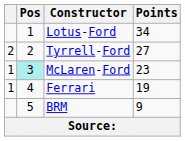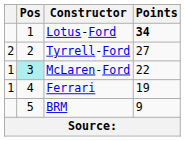 <table class="wikitable" style="font-size: 95%;">
 <tr>
 <th></th>
 <th>Pos</th>
 <th>Constructor</th>
 <th>Points</th>
 </tr>
 <tr>
 <td align="left"></td>
 <td align="center">1</td>
 <td> <a href='#'>Lotus</a>-<a href='#'>Ford</a></td>
-<td align="left">34</td>
+<td align="left"><strong>34</strong></td>
 </tr>
 <tr>
 <td align="left"> 2</td>
 <td align="center">2</td>
 <td> <a href='#'>Tyrrell</a>-<a href='#'>Ford</a></td>
 <td align="left">27</td>
 </tr>
 <tr>
 <td align="left"> 1</td>
 <td align="center" style="background: paleturquoise;">3</td>
 <td> <a href='#'>McLaren</a>-<a href='#'>Ford</a></td>
-<td align="left">23</td>
+<td align="left">22</td>
 </tr>
 <tr>
 <td align="left"> 1</td>
 <td align="center">4</td>
 <td> <a href='#'>Ferrari</a></td>
 <td align="left">19</td>
 </tr>
 <tr>
 <td align="left"></td>
 <td align="center">5</td>
 <td> <a href='#'>BRM</a></td>
 <td align="left">9</td>
 </tr>
 <tr>
 <th colspan=4>Source: </th>
 </tr>
 </table>
